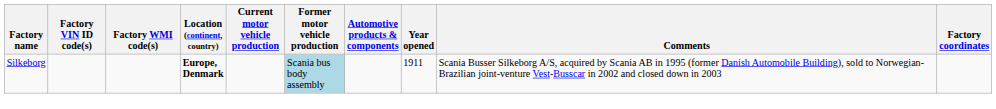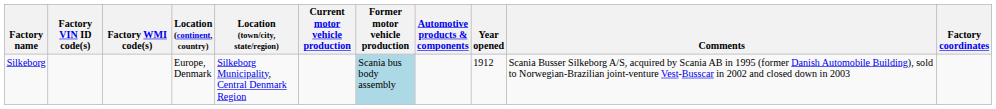 <table class="wikitable sortable" border="1" ">
 <tr valign="bottom">
 <th>Factory<br>name</th>
 <th>Factory<br><a href='#'>VIN</a> ID code(s)</th>
 <th>Factory <a href='#'>WMI</a> code(s)</th>
 <th>Location<br><small>(<a href='#'>continent</a>,<br>country)</small></th>
+<th class="unsortable">Location<br><small>(town/city,<br>state/region)</small></th>
 <th class="unsortable">Current<br><a href='#'>motor vehicle</a><br><a href='#'>production</a></th>
 <th class="unsortable">Former<br>motor vehicle<br>production</th>
 <th class="unsortable"><a href='#'>Automotive</a><br><a href='#'>products &<br>components</a></th>
 <th>Year<br>opened</th>
 <th class="unsortable">Comments</th>
 <th>Factory<br><a href='#'>coordinates</a></th>
 </tr>
 <tr valign="top">
 <td><a href='#'>Silkeborg</a><br></td>
 <td></td>
 <td></td>
-<td><strong>Europe,<br>Denmark</strong></td>
+<td>Europe,<br>Denmark</td>
+<td><a href='#'>Silkeborg Municipality</a>,<br><a href='#'>Central Denmark Region</a></td>
 <td></td>
 <td style="background: lightblue;">Scania bus<br>body assembly</td>
 <td></td>
-<td>1911</td>
+<td>1912</td>
 <td>Scania Busser Silkeborg A/S, acquired by Scania AB in 1995 (former <a href='#'>Danish Automobile Building</a>), sold to Norwegian-Brazilian joint-venture <a href='#'>Vest</a>-<a href='#'>Busscar</a> in 2002 and closed down in 2003</td>
 <td></td>
 </tr>
 </table>
